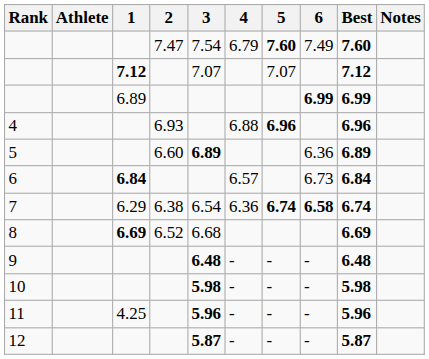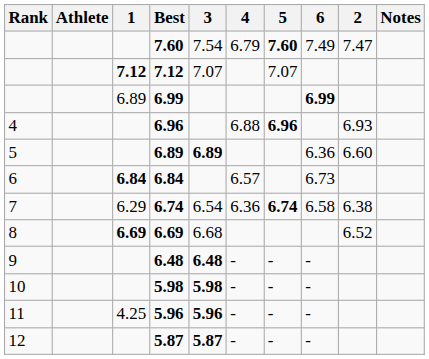 <table class="wikitable sortable" style="text-align:left">
 <tr>
 <th>Rank</th>
 <th>Athlete</th>
 <th>1</th>
-<th>2</th>
+<th>Best</th>
 <th>3</th>
 <th>4</th>
 <th>5</th>
 <th>6</th>
-<th>Best</th>
+<th>2</th>
 <th>Notes</th>
 </tr>
 <tr>
 <td></td>
 <td></td>
 <td></td>
-<td>7.47</td>
+<td><strong>7.60</strong></td>
 <td>7.54</td>
 <td>6.79</td>
 <td><strong>7.60</strong></td>
 <td>7.49</td>
-<td><strong>7.60</strong></td>
+<td>7.47</td>
 <td></td>
 </tr>
 <tr>
 <td></td>
 <td></td>
 <td><strong>7.12</strong></td>
-<td></td>
+<td><strong>7.12</strong></td>
 <td>7.07</td>
 <td></td>
 <td>7.07</td>
 <td></td>
-<td><strong>7.12</strong></td>
+<td></td>
 <td></td>
 </tr>
 <tr>
 <td></td>
 <td></td>
 <td>6.89</td>
-<td></td>
+<td><strong>6.99</strong></td>
 <td></td>
 <td></td>
 <td></td>
 <td><strong>6.99</strong></td>
-<td><strong>6.99</strong></td>
+<td></td>
 <td></td>
 </tr>
 <tr>
 <td>4</td>
 <td></td>
 <td></td>
-<td>6.93</td>
+<td><strong>6.96</strong></td>
 <td></td>
 <td>6.88</td>
 <td><strong>6.96</strong></td>
 <td></td>
-<td><strong>6.96</strong></td>
+<td>6.93</td>
 <td></td>
 </tr>
 <tr>
 <td>5</td>
 <td></td>
 <td></td>
-<td>6.60</td>
+<td><strong>6.89</strong></td>
 <td><strong>6.89</strong></td>
 <td></td>
 <td></td>
 <td>6.36</td>
-<td><strong>6.89</strong></td>
+<td>6.60</td>
 <td></td>
 </tr>
 <tr>
 <td>6</td>
 <td></td>
 <td><strong>6.84</strong></td>
-<td></td>
+<td><strong>6.84</strong></td>
 <td></td>
 <td>6.57</td>
 <td></td>
 <td>6.73</td>
-<td><strong>6.84</strong></td>
+<td></td>
 <td></td>
 </tr>
 <tr>
 <td>7</td>
 <td></td>
 <td>6.29</td>
-<td>6.38</td>
+<td><strong>6.74</strong></td>
 <td>6.54</td>
 <td>6.36</td>
 <td><strong>6.74</strong></td>
-<td><strong>6.58</strong></td>
-<td><strong>6.74</strong></td>
+<td>6.58</td>
+<td>6.38</td>
 <td></td>
 </tr>
 <tr>
 <td>8</td>
 <td></td>
 <td><strong>6.69</strong></td>
-<td>6.52</td>
+<td><strong>6.69</strong></td>
 <td>6.68</td>
 <td></td>
 <td></td>
 <td></td>
-<td><strong>6.69</strong></td>
+<td>6.52</td>
 <td></td>
 </tr>
 <tr>
 <td>9</td>
 <td></td>
 <td></td>
-<td></td>
+<td><strong>6.48</strong></td>
 <td><strong>6.48</strong></td>
 <td>-</td>
 <td>-</td>
 <td>-</td>
-<td><strong>6.48</strong></td>
+<td></td>
 <td></td>
 </tr>
 <tr>
 <td>10</td>
 <td></td>
 <td></td>
-<td></td>
+<td><strong>5.98</strong></td>
 <td><strong>5.98</strong></td>
 <td>-</td>
 <td>-</td>
 <td>-</td>
-<td><strong>5.98</strong></td>
+<td></td>
 <td></td>
 </tr>
 <tr>
 <td>11</td>
 <td></td>
 <td>4.25</td>
-<td></td>
+<td><strong>5.96</strong></td>
 <td><strong>5.96</strong></td>
 <td>-</td>
 <td>-</td>
 <td>-</td>
-<td><strong>5.96</strong></td>
+<td></td>
 <td></td>
 </tr>
 <tr>
 <td>12</td>
 <td></td>
 <td></td>
-<td></td>
+<td><strong>5.87</strong></td>
 <td><strong>5.87</strong></td>
 <td>-</td>
 <td>-</td>
 <td>-</td>
-<td><strong>5.87</strong></td>
+<td></td>
 <td></td>
 </tr>
 </table>
